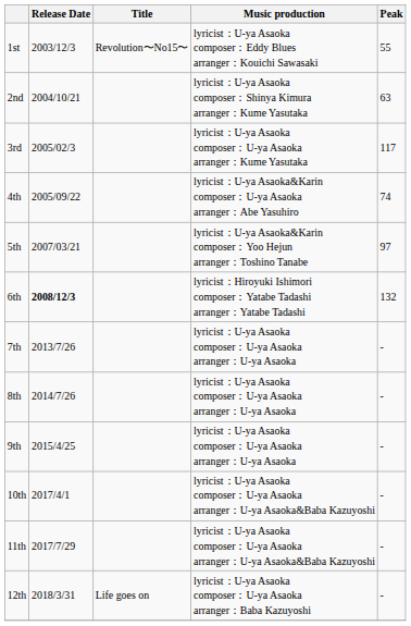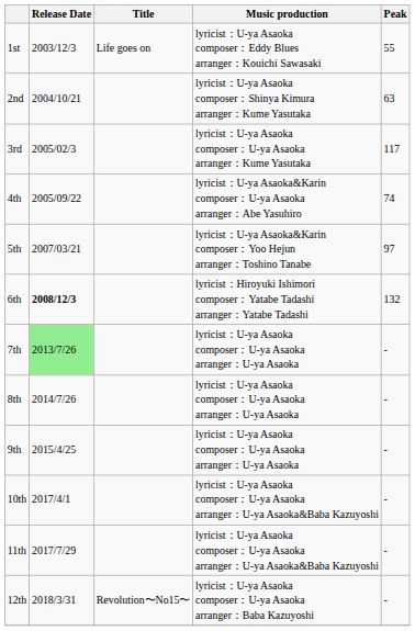 <table class=wikitable style="font-size:small">
 <tr>
 <th></th>
 <th>Release Date</th>
 <th>Title</th>
 <th>Music production</th>
 <th>Peak</th>
 </tr>
 <tr>
 <td>1st</td>
 <td>2003/12/3</td>
-<td>Revolution〜No15〜</td>
+<td>Life goes on</td>
 <td>lyricist：U-ya Asaoka<br>composer：Eddy Blues<br>arranger：Kouichi Sawasaki</td>
 <td>55</td>
 </tr>
 <tr>
 <td>2nd</td>
 <td>2004/10/21</td>
 <td></td>
 <td>lyricist：U-ya Asaoka<br>composer：Shinya Kimura<br>arranger：Kume Yasutaka</td>
 <td>63</td>
 </tr>
 <tr>
 <td>3rd</td>
 <td>2005/02/3</td>
 <td></td>
 <td>lyricist：U-ya Asaoka<br>composer：U-ya Asaoka<br>arranger：Kume Yasutaka</td>
 <td>117</td>
 </tr>
 <tr>
 <td>4th</td>
 <td>2005/09/22</td>
 <td></td>
 <td>lyricist：U-ya Asaoka&Karin<br>composer：U-ya Asaoka<br>arranger：Abe Yasuhiro</td>
 <td>74</td>
 </tr>
 <tr>
 <td>5th</td>
 <td>2007/03/21</td>
 <td></td>
 <td>lyricist：U-ya Asaoka&Karin<br>composer：Yoo Hejun<br>arranger：Toshino Tanabe</td>
 <td>97</td>
 </tr>
 <tr>
 <td>6th</td>
 <td><strong>2008/12/3</strong></td>
 <td></td>
 <td>lyricist：Hiroyuki Ishimori<br>composer：Yatabe Tadashi<br>arranger：Yatabe Tadashi</td>
 <td>132</td>
 </tr>
 <tr>
 <td>7th</td>
-<td>2013/7/26</td>
+<td style="background: lightgreen;">2013/7/26</td>
 <td></td>
 <td>lyricist：U-ya Asaoka<br>composer：U-ya Asaoka<br>arranger：U-ya Asaoka</td>
 <td>-</td>
 </tr>
 <tr>
 <td>8th</td>
 <td>2014/7/26</td>
 <td></td>
 <td>lyricist：U-ya Asaoka<br>composer：U-ya Asaoka<br>arranger：U-ya Asaoka</td>
 <td>-</td>
 </tr>
 <tr>
 <td>9th</td>
 <td>2015/4/25</td>
 <td></td>
 <td>lyricist：U-ya Asaoka<br>composer：U-ya Asaoka<br>arranger：U-ya Asaoka</td>
 <td>-</td>
 </tr>
 <tr>
 <td>10th</td>
 <td>2017/4/1</td>
 <td></td>
 <td>lyricist：U-ya Asaoka<br>composer：U-ya Asaoka<br>arranger：U-ya Asaoka&Baba Kazuyoshi</td>
 <td>-</td>
 </tr>
 <tr>
 <td>11th</td>
 <td>2017/7/29</td>
 <td></td>
 <td>lyricist：U-ya Asaoka<br>composer：U-ya Asaoka<br>arranger：U-ya Asaoka&Baba Kazuyoshi</td>
 <td>-</td>
 </tr>
 <tr>
 <td>12th</td>
 <td>2018/3/31</td>
-<td>Life goes on</td>
+<td>Revolution〜No15〜</td>
 <td>lyricist：U-ya Asaoka<br>composer：U-ya Asaoka<br>arranger：Baba Kazuyoshi</td>
 <td>-</td>
 </tr>
 <tr>
 </tr>
 </table>
